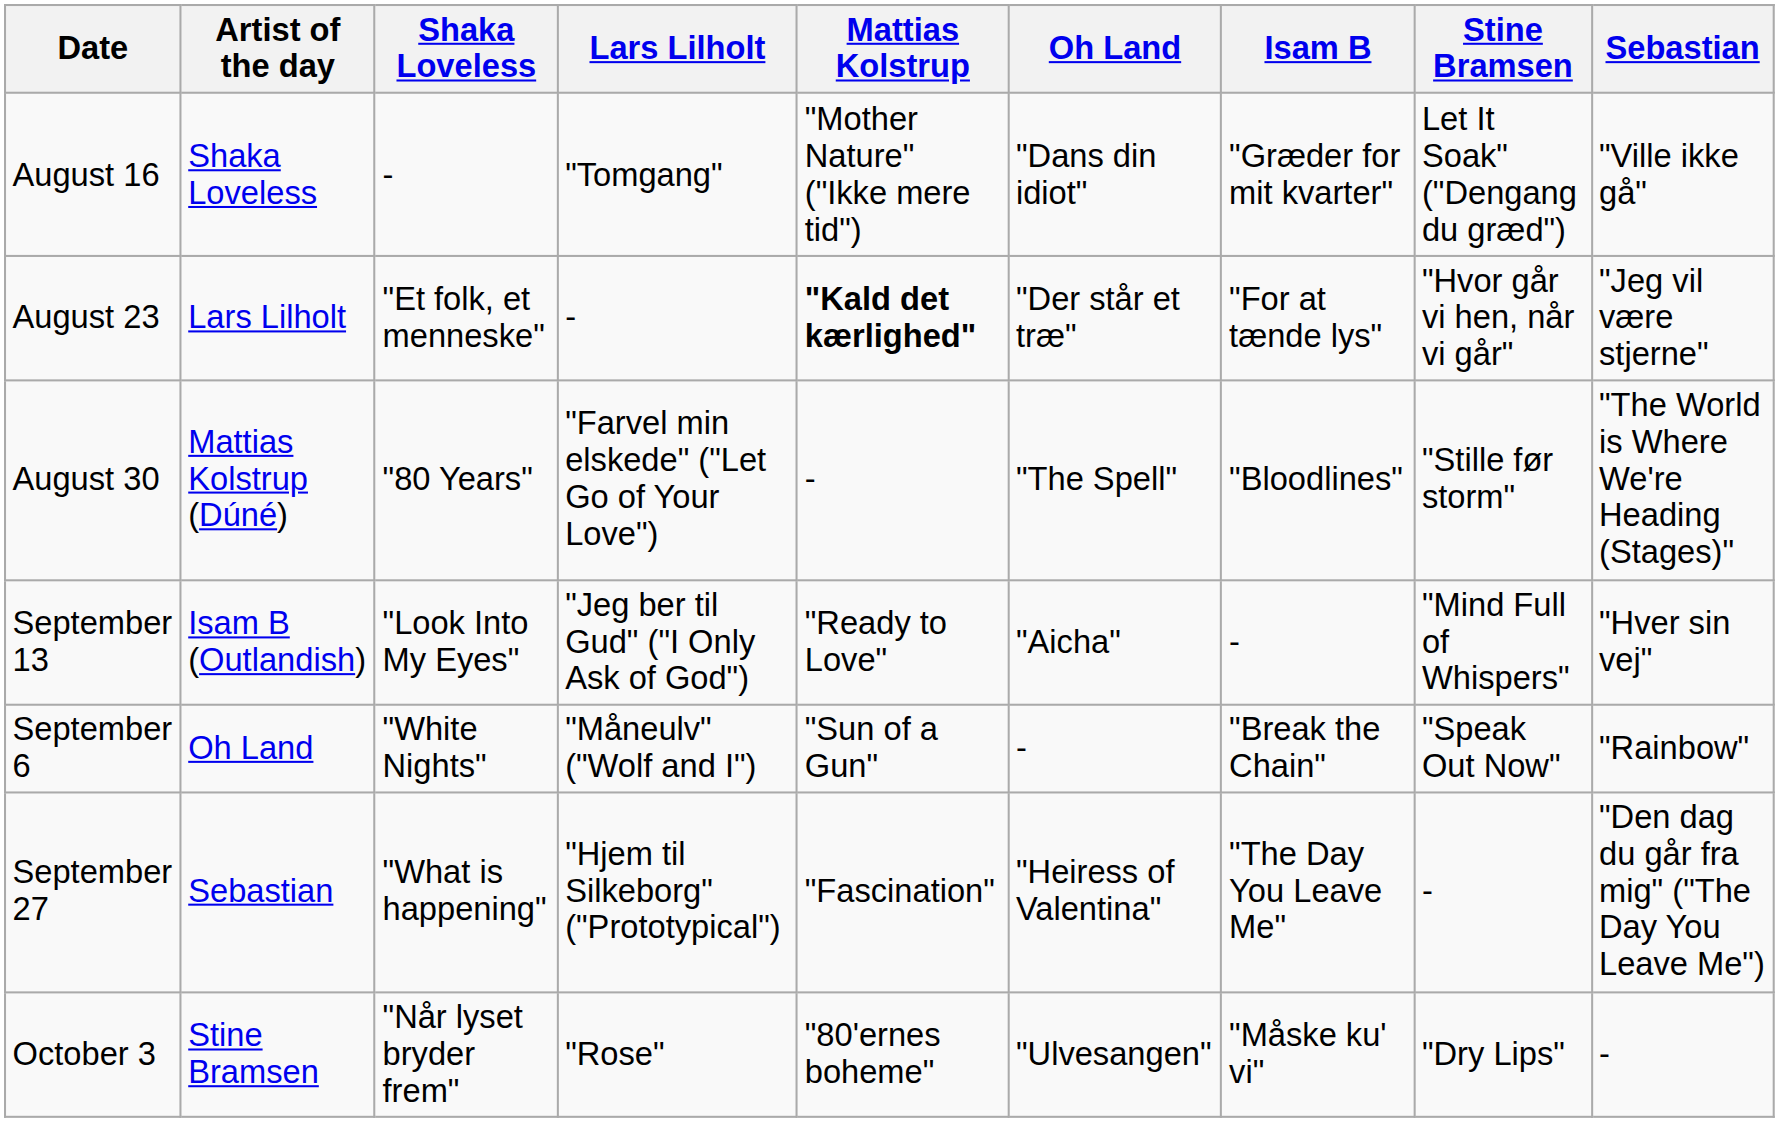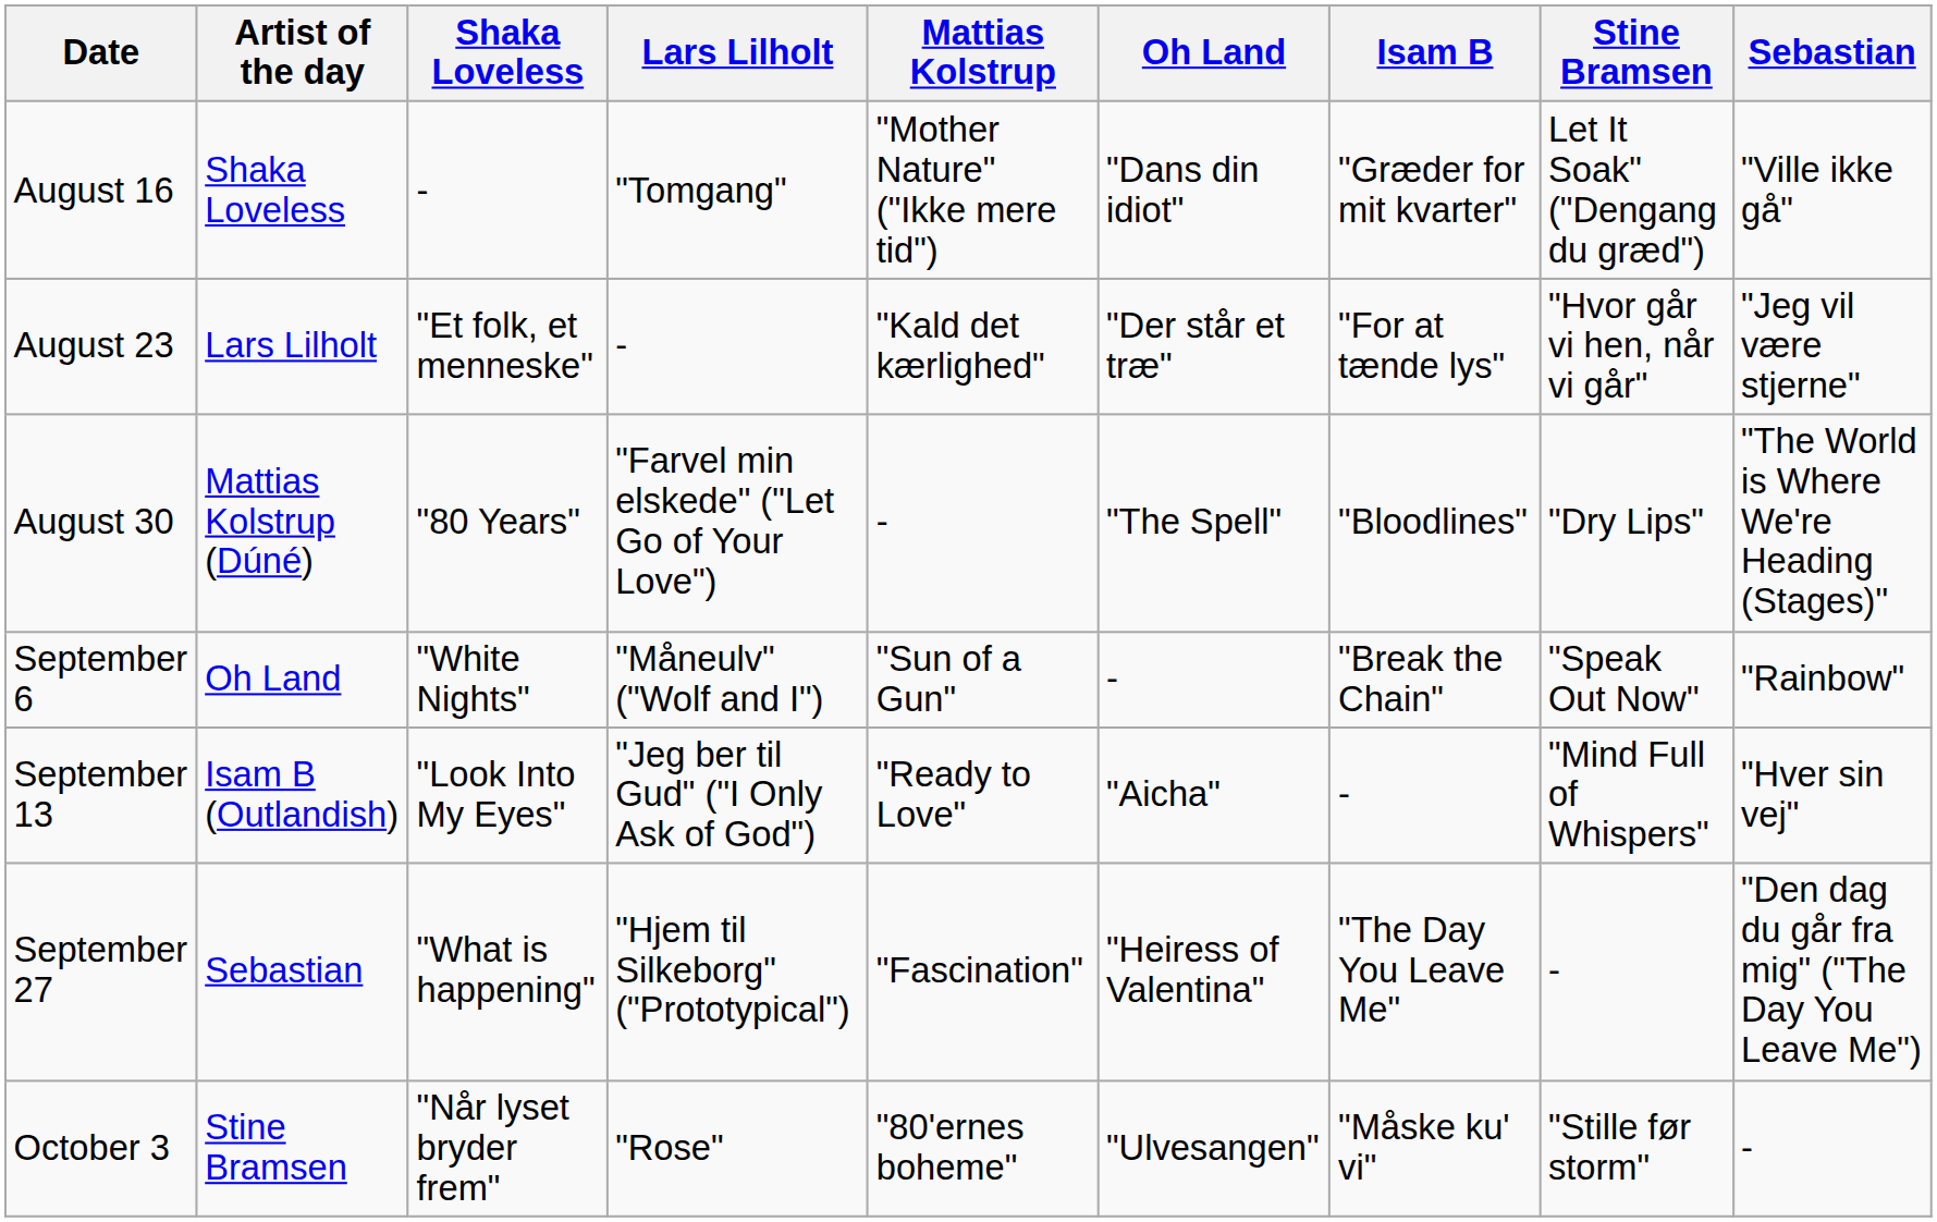 <table class="wikitable">
 <tr>
 <th>Date</th>
 <th>Artist of the day</th>
 <th><a href='#'>Shaka Loveless</a></th>
 <th><a href='#'>Lars Lilholt</a></th>
 <th><a href='#'>Mattias Kolstrup</a></th>
 <th><a href='#'>Oh Land</a></th>
 <th><a href='#'>Isam B</a></th>
 <th><a href='#'>Stine Bramsen</a></th>
 <th><a href='#'>Sebastian</a></th>
 </tr>
 <tr>
 <td>August 16</td>
 <td><a href='#'>Shaka Loveless</a></td>
 <td>-</td>
 <td>"Tomgang"</td>
 <td>"Mother Nature" ("Ikke mere tid")</td>
 <td>"Dans din idiot"</td>
 <td>"Græder for mit kvarter"</td>
 <td>Let It Soak" ("Dengang du græd")</td>
 <td>"Ville ikke gå"</td>
 </tr>
 <tr>
 <td>August 23</td>
 <td><a href='#'>Lars Lilholt</a></td>
 <td>"Et folk, et menneske"</td>
 <td>-</td>
-<td><strong>"Kald det kærlighed"</strong></td>
+<td>"Kald det kærlighed"</td>
 <td>"Der står et træ"</td>
 <td>"For at tænde lys"</td>
 <td>"Hvor går vi hen, når vi går"</td>
 <td>"Jeg vil være stjerne"</td>
 </tr>
 <tr>
 <td>August 30</td>
 <td><a href='#'>Mattias Kolstrup</a><br>(<a href='#'>Dúné</a>)</td>
 <td>"80 Years"</td>
 <td>"Farvel min elskede" ("Let Go of Your Love")</td>
 <td>-</td>
 <td>"The Spell"</td>
 <td>"Bloodlines"</td>
-<td>"Stille før storm"</td>
+<td>"Dry Lips"</td>
 <td>"The World is Where We're Heading (Stages)"</td>
+</tr>
+<tr>
+<td>September 6</td>
+<td><a href='#'>Oh Land</a></td>
+<td>"White Nights"</td>
+<td>"Måneulv" ("Wolf and I")</td>
+<td>"Sun of a Gun"</td>
+<td>-</td>
+<td>"Break the Chain"</td>
+<td>"Speak Out Now"</td>
+<td>"Rainbow"</td>
 </tr>
 <tr>
 <td>September 13</td>
 <td><a href='#'>Isam B</a><br>(<a href='#'>Outlandish</a>)</td>
 <td>"Look Into My Eyes"</td>
 <td>"Jeg ber til Gud" ("I Only Ask of God")</td>
 <td>"Ready to Love"</td>
 <td>"Aicha"</td>
 <td>-</td>
 <td>"Mind Full of Whispers"</td>
 <td>"Hver sin vej"</td>
-</tr>
-<tr>
-<td>September 6</td>
-<td><a href='#'>Oh Land</a></td>
-<td>"White Nights"</td>
-<td>"Måneulv" ("Wolf and I")</td>
-<td>"Sun of a Gun"</td>
-<td>-</td>
-<td>"Break the Chain"</td>
-<td>"Speak Out Now"</td>
-<td>"Rainbow"</td>
 </tr>
 <tr>
 <td>September 27</td>
 <td><a href='#'>Sebastian</a></td>
 <td>"What is happening"</td>
 <td>"Hjem til Silkeborg" ("Prototypical")</td>
 <td>"Fascination"</td>
 <td>"Heiress of Valentina"</td>
 <td>"The Day You Leave Me"</td>
 <td>-</td>
 <td>"Den dag du går fra mig" ("The Day You Leave Me")</td>
 </tr>
 <tr>
 <td>October 3</td>
 <td><a href='#'>Stine Bramsen</a></td>
 <td>"Når lyset bryder frem"</td>
 <td>"Rose"</td>
 <td>"80'ernes boheme"</td>
 <td>"Ulvesangen"</td>
 <td>"Måske ku' vi"</td>
-<td>"Dry Lips"</td>
+<td>"Stille før storm"</td>
 <td>-</td>
 </tr>
 </table>
